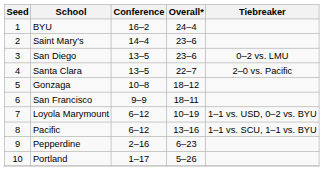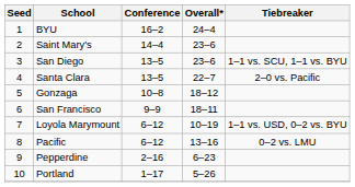 <table class="wikitable" style="white-space:nowrap; font-size:95%;text-align:center">
 <tr>
 <th>Seed</th>
 <th>School</th>
 <th>Conference</th>
 <th>Overall*</th>
 <th>Tiebreaker</th>
 </tr>
 <tr>
 <td>1</td>
 <td align=left>BYU</td>
 <td>16–2</td>
 <td>24–4</td>
 <td></td>
 </tr>
 <tr>
 <td>2</td>
 <td align=left>Saint Mary's</td>
 <td>14–4</td>
 <td>23–6</td>
 <td></td>
 </tr>
 <tr>
 <td>3</td>
 <td align=left>San Diego</td>
 <td>13–5</td>
 <td>23–6</td>
-<td>0–2 vs. LMU</td>
+<td>1–1 vs. SCU, 1–1 vs. BYU</td>
 </tr>
 <tr>
 <td>4</td>
 <td align=left>Santa Clara</td>
 <td>13–5</td>
 <td>22–7</td>
 <td>2–0 vs. Pacific</td>
 </tr>
 <tr>
 <td>5</td>
 <td align=left>Gonzaga</td>
 <td>10–8</td>
 <td>18–12</td>
 <td></td>
 </tr>
 <tr>
 <td>6</td>
 <td align=left>San Francisco</td>
 <td>9–9</td>
 <td>18–11</td>
 <td></td>
 </tr>
 <tr>
 <td>7</td>
 <td align=left>Loyola Marymount</td>
 <td>6–12</td>
 <td>10–19</td>
 <td>1–1 vs. USD, 0–2 vs. BYU</td>
 </tr>
 <tr>
 <td>8</td>
 <td align=left>Pacific</td>
 <td>6–12</td>
 <td>13–16</td>
-<td>1–1 vs. SCU, 1–1 vs. BYU</td>
+<td>0–2 vs. LMU</td>
 </tr>
 <tr>
 <td>9</td>
 <td align=left>Pepperdine</td>
 <td>2–16</td>
 <td>6–23</td>
 <td></td>
 </tr>
 <tr>
 <td>10</td>
 <td align=left>Portland</td>
 <td>1–17</td>
 <td>5–26</td>
 <td></td>
 </tr>
 <tr>
 </tr>
 </table>
